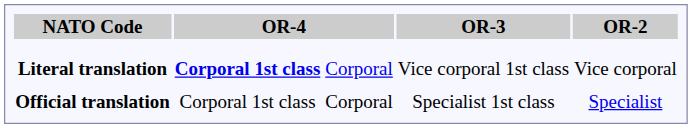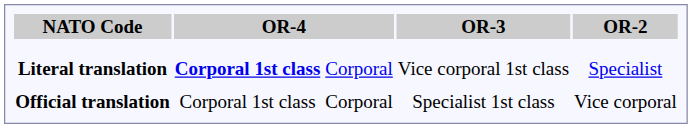 <table style="border:1px solid #8888aa; background-color:#f7f8ff; padding:5px; font-size:95%; margin: 0px 12px 12px 0px; text-align:center;">
 <tr style="background-color:#CCCCCC; text-align:center;">
 <th>NATO Code</th>
 <th colspan=2>OR-4</th>
 <th>OR-3</th>
 <th>OR-2</th>
 </tr>
 <tr>
 <td rowspan=2><strong></strong></td>
 <td></td>
 <td></td>
 <td></td>
 <td></td>
 </tr>
 <tr>
 <td></td>
 <td></td>
 <td></td>
 <td></td>
 </tr>
 <tr>
 <td colspan=5></td>
 </tr>
 <tr>
 <th>Literal translation</th>
 <td><strong><a href='#'>Corporal 1st class</a></strong></td>
 <td><a href='#'>Corporal</a></td>
 <td>Vice corporal 1st class</td>
-<td>Vice corporal</td>
+<td><a href='#'>Specialist</a></td>
 </tr>
 <tr>
 <td colspan=5></td>
 </tr>
 <tr>
 <th>Official translation</th>
 <td>Corporal 1st class</td>
 <td>Corporal</td>
 <td>Specialist 1st class</td>
-<td><a href='#'>Specialist</a></td>
+<td>Vice corporal</td>
 </tr>
 </table>
